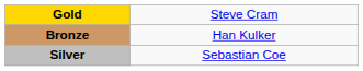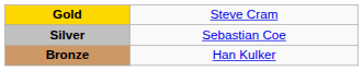 <table class="wikitable" style="text-align:center; " width="35%">
 <tr>
 <td bgcolor="gold"><strong>Gold</strong></td>
 <td><a href='#'>Steve Cram</a><br>  <small><em></em></small></td>
 </tr>
 <tr>
+<td bgcolor="silver"><strong>Silver</strong></td>
+<td><a href='#'>Sebastian Coe</a><br>  <small><em></em></small></td>
+</tr>
+<tr>
 <td bgcolor="CC9966"><strong>Bronze</strong></td>
 <td><a href='#'>Han Kulker</a><br>  <small><em></em></small></td>
 </tr>
-<tr>
-<td bgcolor="silver"><strong>Silver</strong></td>
-<td><a href='#'>Sebastian Coe</a><br>  <small><em></em></small></td>
-</tr>
 </table>
